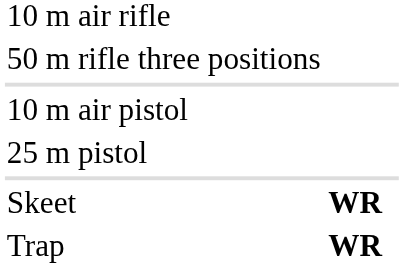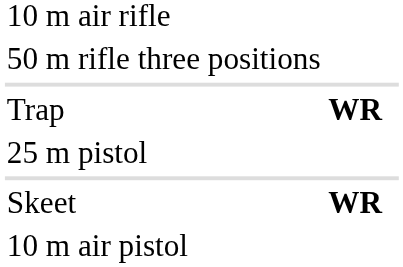 <table>
 <tr>
 <td>10 m air rifle <br></td>
 <td></td>
 <td></td>
 <td></td>
 </tr>
 <tr>
 <td nowrap>50 m rifle three positions<br></td>
 <td nowrap> </td>
 <td></td>
 <td nowrap></td>
 </tr>
 <tr bgcolor=#DDDDDD>
 <td colspan=4></td>
 </tr>
 <tr>
-<td>10 m air pistol <br></td>
-<td></td>
-<td></td>
+<td>Trap <br></td>
+<td> <strong>WR</strong></td>
+<td nowrap></td>
 <td></td>
 </tr>
 <tr>
 <td>25 m pistol <br></td>
 <td></td>
 <td></td>
 <td></td>
 </tr>
 <tr bgcolor=#DDDDDD>
 <td colspan=4></td>
 </tr>
 <tr>
 <td>Skeet <br></td>
 <td nowrap> <strong>WR</strong></td>
 <td></td>
 <td></td>
 </tr>
 <tr>
-<td>Trap <br></td>
-<td> <strong>WR</strong></td>
-<td nowrap></td>
+<td>10 m air pistol <br></td>
+<td></td>
+<td></td>
 <td></td>
 </tr>
 </table>
